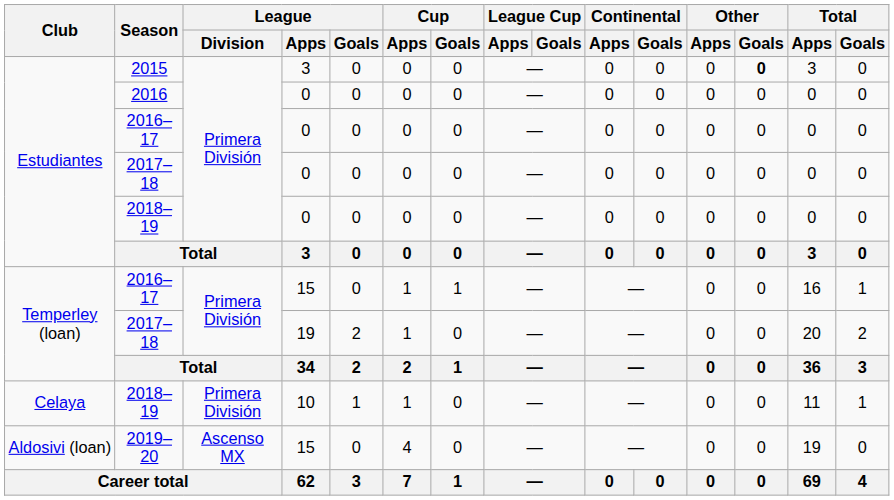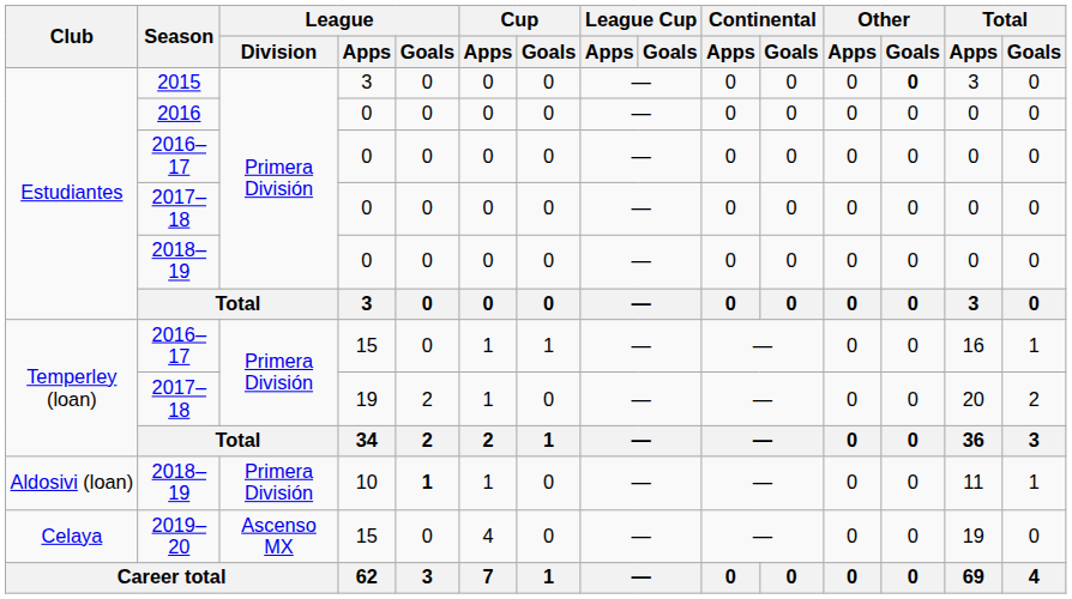 <table class="wikitable" style="text-align:center">
 <tr>
 <th rowspan="2">Club</th>
 <th rowspan="2">Season</th>
 <th colspan="3">League</th>
 <th colspan="2">Cup</th>
 <th colspan="2">League Cup</th>
 <th colspan="2">Continental</th>
 <th colspan="2">Other</th>
 <th colspan="2">Total</th>
 </tr>
 <tr>
 <th>Division</th>
 <th>Apps</th>
 <th>Goals</th>
 <th>Apps</th>
 <th>Goals</th>
 <th>Apps</th>
 <th>Goals</th>
 <th>Apps</th>
 <th>Goals</th>
 <th>Apps</th>
 <th>Goals</th>
 <th>Apps</th>
 <th>Goals</th>
 </tr>
 <tr>
 <td rowspan="6"><a href='#'>Estudiantes</a></td>
 <td><a href='#'>2015</a></td>
 <td rowspan="5"><a href='#'>Primera División</a></td>
 <td>3</td>
 <td>0</td>
 <td>0</td>
 <td>0</td>
 <td colspan="2">—</td>
 <td>0</td>
 <td>0</td>
 <td>0</td>
 <td><strong>0</strong></td>
 <td>3</td>
 <td>0</td>
 </tr>
 <tr>
 <td><a href='#'>2016</a></td>
 <td>0</td>
 <td>0</td>
 <td>0</td>
 <td>0</td>
 <td colspan="2">—</td>
 <td>0</td>
 <td>0</td>
 <td>0</td>
 <td>0</td>
 <td>0</td>
 <td>0</td>
 </tr>
 <tr>
 <td><a href='#'>2016–17</a></td>
 <td>0</td>
 <td>0</td>
 <td>0</td>
 <td>0</td>
 <td colspan="2">—</td>
 <td>0</td>
 <td>0</td>
 <td>0</td>
 <td>0</td>
 <td>0</td>
 <td>0</td>
 </tr>
 <tr>
 <td><a href='#'>2017–18</a></td>
 <td>0</td>
 <td>0</td>
 <td>0</td>
 <td>0</td>
 <td colspan="2">—</td>
 <td>0</td>
 <td>0</td>
 <td>0</td>
 <td>0</td>
 <td>0</td>
 <td>0</td>
 </tr>
 <tr>
 <td><a href='#'>2018–19</a></td>
 <td>0</td>
 <td>0</td>
 <td>0</td>
 <td>0</td>
 <td colspan="2">—</td>
 <td>0</td>
 <td>0</td>
 <td>0</td>
 <td>0</td>
 <td>0</td>
 <td>0</td>
 </tr>
 <tr>
 <th colspan="2">Total</th>
 <th>3</th>
 <th>0</th>
 <th>0</th>
 <th>0</th>
 <th colspan="2">—</th>
 <th>0</th>
 <th>0</th>
 <th>0</th>
 <th>0</th>
 <th>3</th>
 <th>0</th>
 </tr>
 <tr>
 <td rowspan="3"><a href='#'>Temperley</a> (loan)</td>
 <td><a href='#'>2016–17</a></td>
 <td rowspan="2"><a href='#'>Primera División</a></td>
 <td>15</td>
 <td>0</td>
 <td>1</td>
 <td>1</td>
 <td colspan="2">—</td>
 <td colspan="2">—</td>
 <td>0</td>
 <td>0</td>
 <td>16</td>
 <td>1</td>
 </tr>
 <tr>
 <td><a href='#'>2017–18</a></td>
 <td>19</td>
 <td>2</td>
 <td>1</td>
 <td>0</td>
 <td colspan="2">—</td>
 <td colspan="2">—</td>
 <td>0</td>
 <td>0</td>
 <td>20</td>
 <td>2</td>
 </tr>
 <tr>
 <th colspan="2">Total</th>
 <th>34</th>
 <th>2</th>
 <th>2</th>
 <th>1</th>
 <th colspan="2">—</th>
 <th colspan="2">—</th>
 <th>0</th>
 <th>0</th>
 <th>36</th>
 <th>3</th>
 </tr>
 <tr>
-<td rowspan="1"><a href='#'>Celaya</a></td>
+<td rowspan="1"><a href='#'>Aldosivi</a> (loan)</td>
 <td><a href='#'>2018–19</a></td>
 <td rowspan="1"><a href='#'>Primera División</a></td>
 <td>10</td>
-<td>1</td>
+<td><strong>1</strong></td>
 <td>1</td>
 <td>0</td>
 <td colspan="2">—</td>
 <td colspan="2">—</td>
 <td>0</td>
 <td>0</td>
 <td>11</td>
 <td>1</td>
 </tr>
 <tr>
-<td rowspan="1"><a href='#'>Aldosivi</a> (loan)</td>
+<td rowspan="1"><a href='#'>Celaya</a></td>
 <td><a href='#'>2019–20</a></td>
 <td rowspan="1"><a href='#'>Ascenso MX</a></td>
 <td>15</td>
 <td>0</td>
 <td>4</td>
 <td>0</td>
 <td colspan="2">—</td>
 <td colspan="2">—</td>
 <td>0</td>
 <td>0</td>
 <td>19</td>
 <td>0</td>
 </tr>
 <tr>
 <th colspan="3">Career total</th>
 <th>62</th>
 <th>3</th>
 <th>7</th>
 <th>1</th>
 <th colspan="2">—</th>
 <th>0</th>
 <th>0</th>
 <th>0</th>
 <th>0</th>
 <th>69</th>
 <th>4</th>
 </tr>
 </table>
